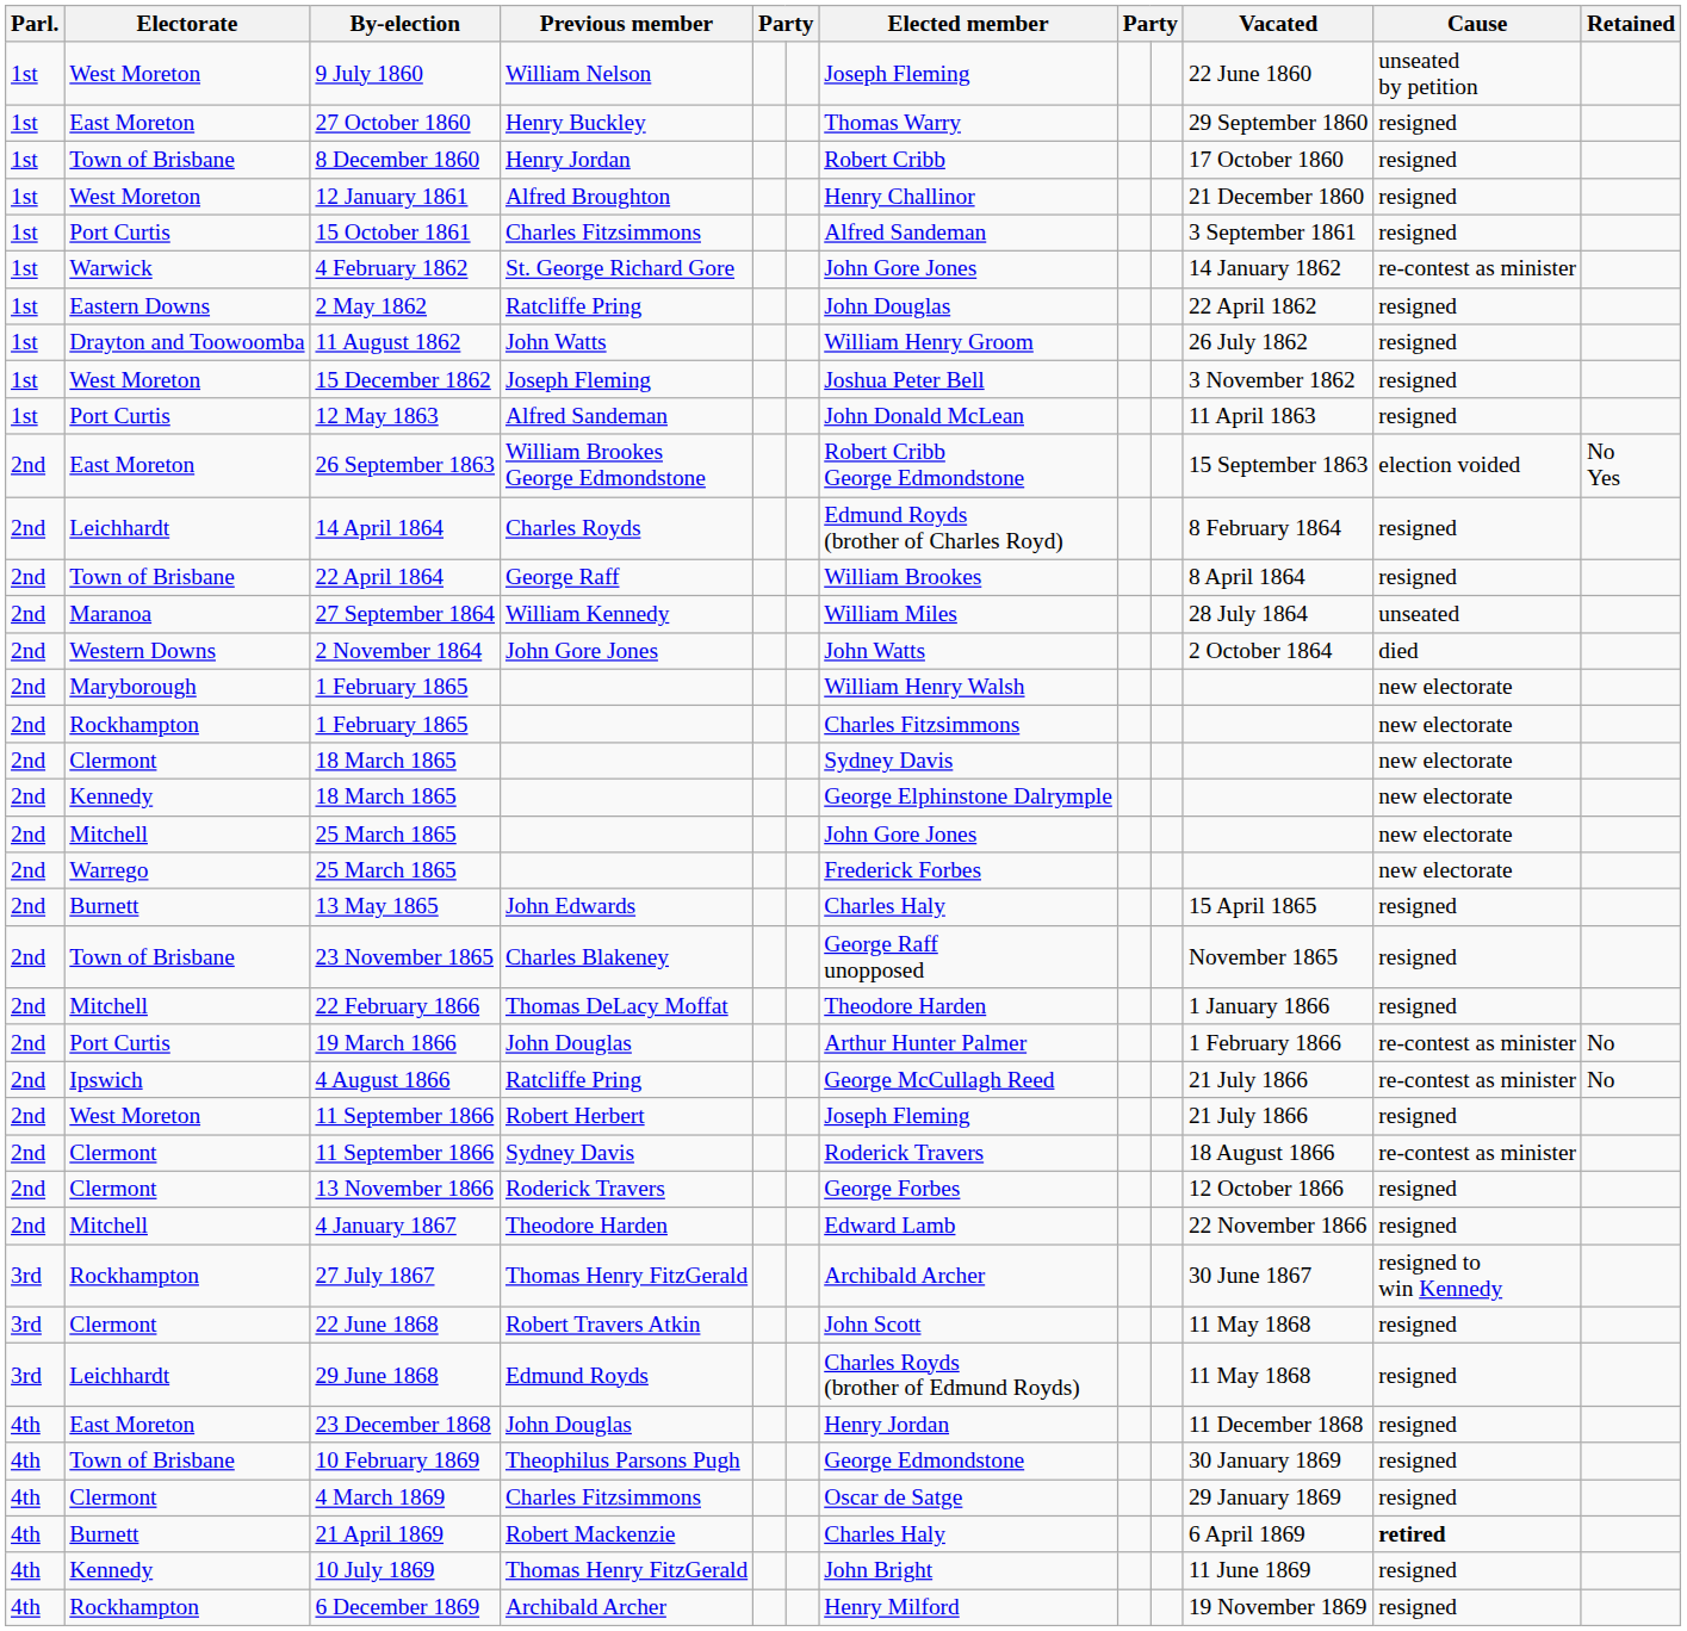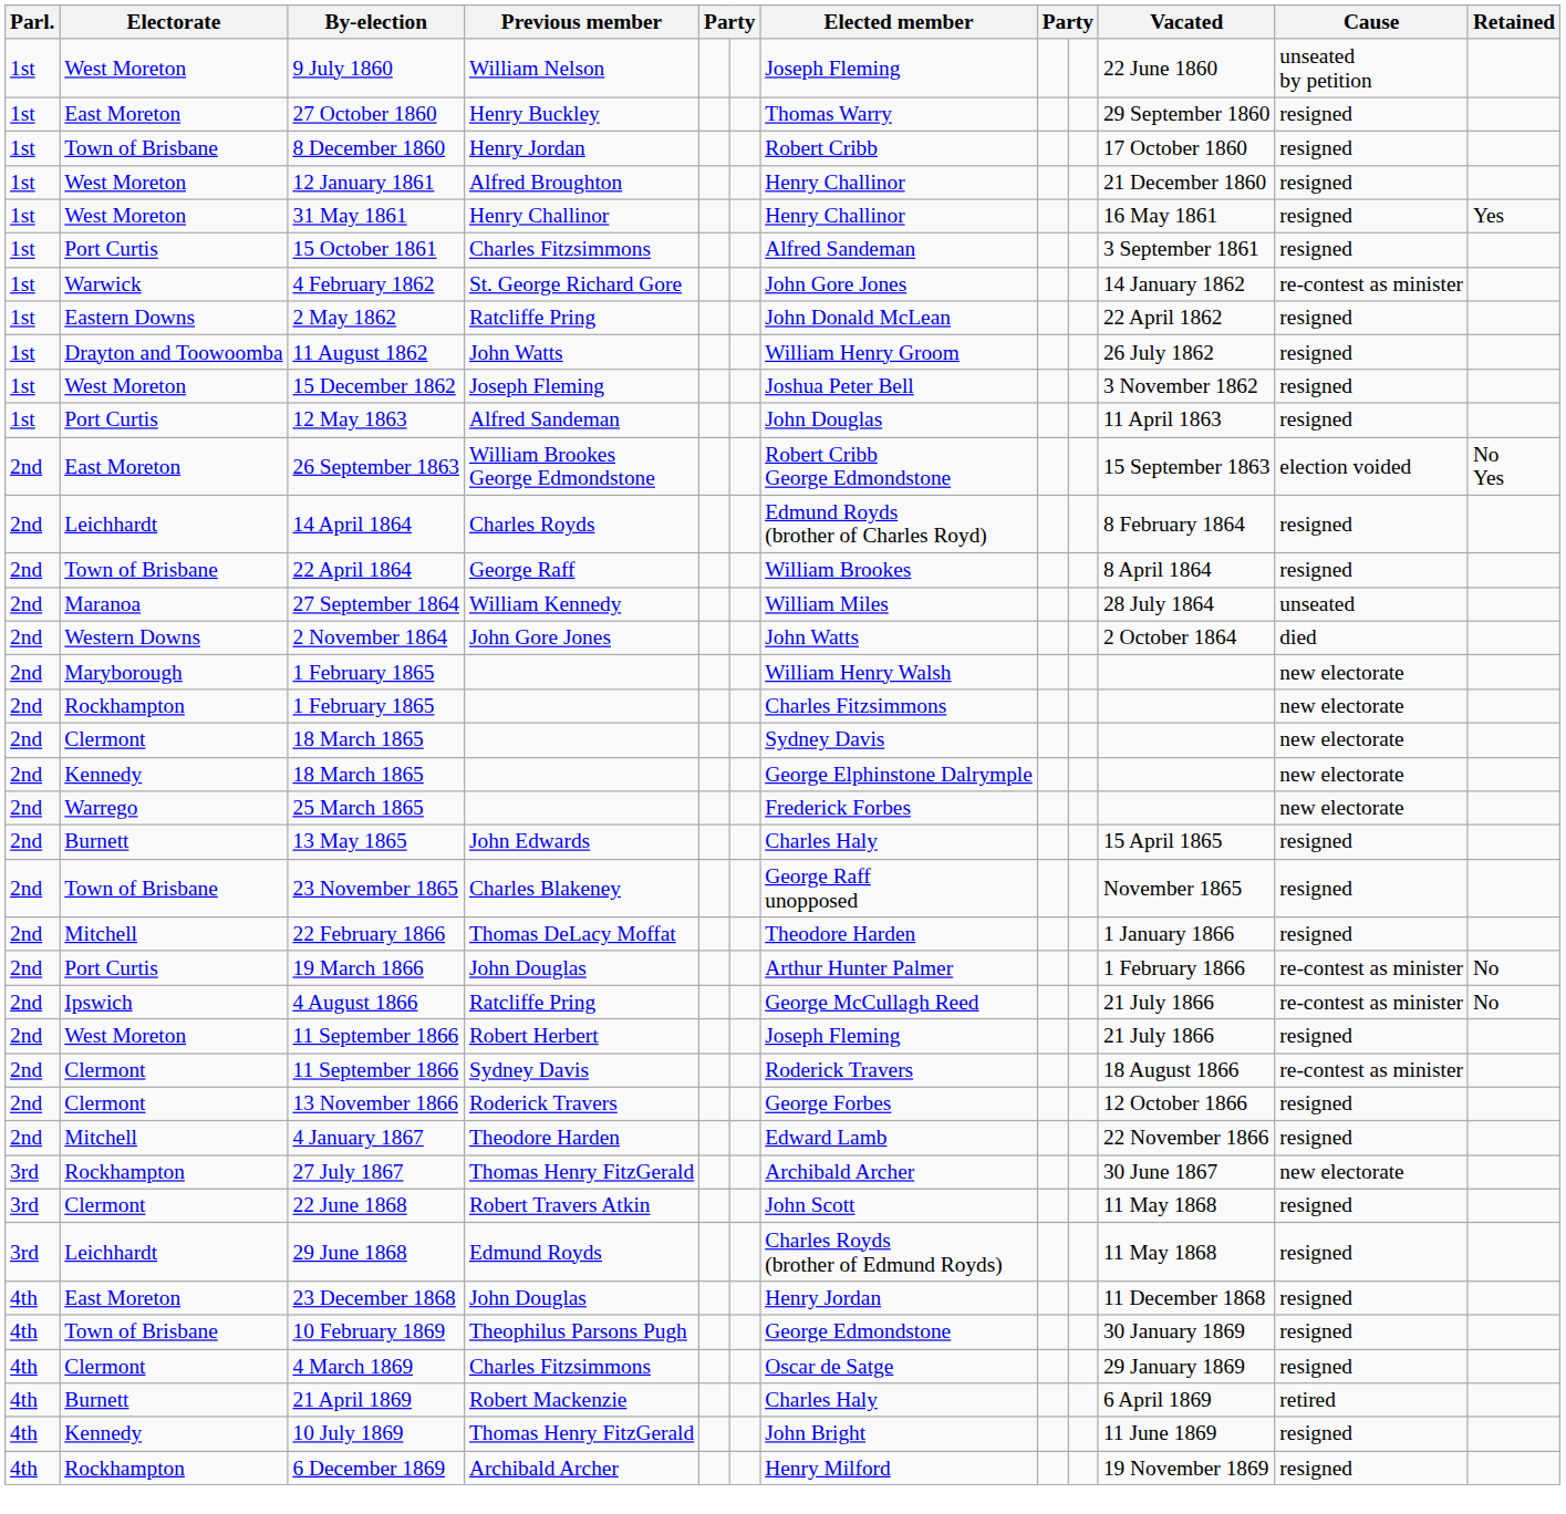 <table class="wikitable">
 <tr>
 <th>Parl.</th>
 <th>Electorate</th>
 <th>By-election</th>
 <th>Previous member</th>
 <th colspan="2">Party</th>
 <th>Elected member</th>
 <th colspan="2">Party</th>
 <th>Vacated</th>
 <th>Cause</th>
 <th>Retained</th>
 </tr>
 <tr>
 <td><a href='#'>1st</a> </td>
 <td><a href='#'>West Moreton</a> </td>
 <td><a href='#'>9 July 1860</a>  </td>
 <td><a href='#'>William Nelson</a> </td>
 <td></td>
 <td></td>
 <td><a href='#'>Joseph Fleming</a> </td>
 <td></td>
 <td></td>
 <td>22 June 1860 </td>
 <td>unseated<br>by petition </td>
 <td></td>
 </tr>
 <tr>
 <td><a href='#'>1st</a> </td>
 <td><a href='#'>East Moreton</a> </td>
 <td><a href='#'>27 October 1860</a>  </td>
 <td><a href='#'>Henry Buckley</a> </td>
 <td></td>
 <td></td>
 <td><a href='#'>Thomas Warry</a> </td>
 <td></td>
 <td></td>
 <td>29 September 1860 </td>
 <td>resigned </td>
 <td></td>
 </tr>
 <tr>
 <td><a href='#'>1st</a> </td>
 <td><a href='#'>Town of Brisbane</a> </td>
 <td><a href='#'>8 December 1860</a>  </td>
 <td><a href='#'>Henry Jordan</a> </td>
 <td></td>
 <td></td>
 <td><a href='#'>Robert Cribb</a> </td>
 <td></td>
 <td></td>
 <td>17 October 1860 </td>
 <td>resigned </td>
 <td></td>
 </tr>
 <tr>
 <td><a href='#'>1st</a> </td>
 <td><a href='#'>West Moreton</a> </td>
 <td><a href='#'>12 January 1861</a>  </td>
 <td><a href='#'>Alfred Broughton</a> </td>
 <td></td>
 <td></td>
 <td><a href='#'>Henry Challinor</a> </td>
 <td></td>
 <td></td>
 <td>21 December 1860 </td>
 <td>resigned </td>
 <td></td>
 </tr>
 <tr>
 <td><a href='#'>1st</a> </td>
+<td><a href='#'>West Moreton</a> </td>
+<td><a href='#'>31 May 1861</a>  </td>
+<td><a href='#'>Henry Challinor</a> </td>
+<td></td>
+<td></td>
+<td><a href='#'>Henry Challinor</a> </td>
+<td></td>
+<td></td>
+<td>16 May 1861 </td>
+<td>resigned </td>
+<td>Yes</td>
+</tr>
+<tr>
+<td><a href='#'>1st</a> </td>
 <td><a href='#'>Port Curtis</a> </td>
 <td><a href='#'>15 October 1861</a>  </td>
 <td><a href='#'>Charles Fitzsimmons</a> </td>
 <td></td>
 <td></td>
 <td><a href='#'>Alfred Sandeman</a> </td>
 <td></td>
 <td></td>
 <td>3 September 1861 </td>
 <td>resigned </td>
 <td></td>
 </tr>
 <tr>
 <td><a href='#'>1st</a> </td>
 <td><a href='#'>Warwick</a> </td>
 <td><a href='#'>4 February 1862</a>  </td>
 <td><a href='#'>St. George Richard Gore</a> </td>
 <td></td>
 <td></td>
 <td><a href='#'>John Gore Jones</a> </td>
 <td></td>
 <td></td>
 <td>14 January 1862 </td>
 <td>re-contest as minister</td>
 <td></td>
 </tr>
 <tr>
 <td><a href='#'>1st</a> </td>
 <td><a href='#'>Eastern Downs</a> </td>
 <td><a href='#'>2 May 1862</a>  </td>
 <td><a href='#'>Ratcliffe Pring</a> </td>
 <td></td>
 <td></td>
-<td><a href='#'>John Douglas</a> </td>
+<td><a href='#'>John Donald McLean</a> </td>
 <td></td>
 <td></td>
 <td>22 April 1862 </td>
 <td>resigned</td>
 <td></td>
 </tr>
 <tr>
 <td><a href='#'>1st</a> </td>
 <td><a href='#'>Drayton and Toowoomba</a> </td>
 <td><a href='#'>11 August 1862</a>  </td>
 <td><a href='#'>John Watts</a> </td>
 <td></td>
 <td></td>
 <td><a href='#'>William Henry Groom</a> </td>
 <td></td>
 <td></td>
 <td>26 July 1862 </td>
 <td>resigned</td>
 <td></td>
 </tr>
 <tr>
 <td><a href='#'>1st</a> </td>
 <td><a href='#'>West Moreton</a> </td>
 <td><a href='#'>15 December 1862</a>  </td>
 <td><a href='#'>Joseph Fleming</a> </td>
 <td></td>
 <td></td>
 <td><a href='#'>Joshua Peter Bell</a> </td>
 <td></td>
 <td></td>
 <td>3 November 1862 </td>
 <td>resigned</td>
 <td></td>
 </tr>
 <tr>
 <td><a href='#'>1st</a> </td>
 <td><a href='#'>Port Curtis</a> </td>
 <td><a href='#'>12 May 1863</a>  </td>
 <td><a href='#'>Alfred Sandeman</a> </td>
 <td></td>
 <td></td>
-<td><a href='#'>John Donald McLean</a> </td>
+<td><a href='#'>John Douglas</a> </td>
 <td></td>
 <td></td>
 <td>11 April 1863 </td>
 <td>resigned </td>
 <td></td>
 </tr>
 <tr>
 <td><a href='#'>2nd</a> </td>
 <td><a href='#'>East Moreton</a> </td>
 <td><a href='#'>26 September 1863</a>  </td>
 <td><a href='#'>William Brookes</a><br><a href='#'>George Edmondstone</a> </td>
 <td></td>
 <td></td>
 <td><a href='#'>Robert Cribb</a><br><a href='#'>George Edmondstone</a> </td>
 <td></td>
 <td></td>
 <td>15 September 1863 </td>
 <td>election voided </td>
 <td>No<br>Yes</td>
 </tr>
 <tr>
 <td><a href='#'>2nd</a> </td>
 <td><a href='#'>Leichhardt</a> </td>
 <td><a href='#'>14 April 1864</a>  </td>
 <td><a href='#'>Charles Royds</a> </td>
 <td></td>
 <td></td>
 <td><a href='#'>Edmund Royds</a><br>(brother of Charles Royd) </td>
 <td></td>
 <td></td>
 <td>8 February 1864 </td>
 <td>resigned </td>
 <td></td>
 </tr>
 <tr>
 <td><a href='#'>2nd</a> </td>
 <td><a href='#'>Town of Brisbane</a> </td>
 <td><a href='#'>22 April 1864</a>  </td>
 <td><a href='#'>George Raff</a> </td>
 <td></td>
 <td></td>
 <td><a href='#'>William Brookes</a> </td>
 <td></td>
 <td></td>
 <td>8 April 1864 </td>
 <td>resigned </td>
 <td></td>
 </tr>
 <tr>
 <td><a href='#'>2nd</a> </td>
 <td><a href='#'>Maranoa</a> </td>
 <td><a href='#'>27 September 1864</a>  </td>
 <td><a href='#'>William Kennedy</a> </td>
 <td></td>
 <td></td>
 <td><a href='#'>William Miles</a> </td>
 <td></td>
 <td></td>
 <td>28 July 1864 </td>
 <td>unseated </td>
 <td></td>
 </tr>
 <tr>
 <td><a href='#'>2nd</a> </td>
 <td><a href='#'>Western Downs</a> </td>
 <td><a href='#'>2 November 1864</a>  </td>
 <td><a href='#'>John Gore Jones</a> </td>
 <td></td>
 <td></td>
 <td><a href='#'>John Watts</a> </td>
 <td></td>
 <td></td>
 <td>2 October 1864 </td>
 <td>died </td>
 <td></td>
 </tr>
 <tr>
 <td><a href='#'>2nd</a> </td>
 <td><a href='#'>Maryborough</a> </td>
 <td><a href='#'>1 February 1865</a>  </td>
 <td></td>
 <td></td>
 <td></td>
 <td><a href='#'>William Henry Walsh</a> </td>
 <td></td>
 <td></td>
 <td></td>
 <td>new electorate</td>
 <td></td>
 </tr>
 <tr>
 <td><a href='#'>2nd</a> </td>
 <td><a href='#'>Rockhampton</a> </td>
 <td><a href='#'>1 February 1865</a>  </td>
 <td></td>
 <td></td>
 <td></td>
 <td><a href='#'>Charles Fitzsimmons</a> </td>
 <td></td>
 <td></td>
 <td></td>
 <td>new electorate </td>
 <td></td>
 </tr>
 <tr>
 <td><a href='#'>2nd</a> </td>
 <td><a href='#'>Clermont</a> </td>
 <td><a href='#'>18 March 1865</a>  </td>
 <td></td>
 <td></td>
 <td></td>
 <td><a href='#'>Sydney Davis</a> </td>
 <td></td>
 <td></td>
 <td></td>
 <td>new electorate</td>
 <td></td>
 </tr>
 <tr>
 <td><a href='#'>2nd</a> </td>
 <td><a href='#'>Kennedy</a> </td>
 <td><a href='#'>18 March 1865</a>  </td>
 <td></td>
 <td></td>
 <td></td>
 <td><a href='#'>George Elphinstone Dalrymple</a> </td>
-<td></td>
-<td></td>
-<td></td>
-<td>new electorate</td>
-<td></td>
-</tr>
-<tr>
-<td><a href='#'>2nd</a> </td>
-<td><a href='#'>Mitchell</a> </td>
-<td><a href='#'>25 March 1865</a>  </td>
-<td></td>
-<td></td>
-<td></td>
-<td><a href='#'>John Gore Jones</a> </td>
 <td></td>
 <td></td>
 <td></td>
 <td>new electorate</td>
 <td></td>
 </tr>
 <tr>
 <td><a href='#'>2nd</a> </td>
 <td><a href='#'>Warrego</a> </td>
 <td><a href='#'>25 March 1865</a>  </td>
 <td></td>
 <td></td>
 <td></td>
 <td><a href='#'>Frederick Forbes</a> </td>
 <td></td>
 <td></td>
 <td></td>
 <td>new electorate</td>
 <td></td>
 </tr>
 <tr>
 <td><a href='#'>2nd</a> </td>
 <td><a href='#'>Burnett</a> </td>
 <td><a href='#'>13 May 1865</a>  </td>
 <td><a href='#'>John Edwards</a> </td>
 <td></td>
 <td></td>
 <td><a href='#'>Charles Haly</a> </td>
 <td></td>
 <td></td>
 <td>15 April 1865 </td>
 <td>resigned </td>
 <td></td>
 </tr>
 <tr>
 <td><a href='#'>2nd</a> </td>
 <td><a href='#'>Town of Brisbane</a> </td>
 <td><a href='#'>23 November 1865</a>  </td>
 <td><a href='#'>Charles Blakeney</a> </td>
 <td></td>
 <td></td>
 <td><a href='#'>George Raff</a><br>unopposed </td>
 <td></td>
 <td></td>
 <td>November 1865 </td>
 <td>resigned </td>
 <td></td>
 </tr>
 <tr>
 <td><a href='#'>2nd</a> </td>
 <td><a href='#'>Mitchell</a> </td>
 <td><a href='#'>22 February 1866</a>  </td>
 <td><a href='#'>Thomas DeLacy Moffat</a> </td>
 <td></td>
 <td></td>
 <td><a href='#'>Theodore Harden</a> </td>
 <td></td>
 <td></td>
 <td>1 January 1866 </td>
 <td>resigned </td>
 <td></td>
 </tr>
 <tr>
 <td><a href='#'>2nd</a> </td>
 <td><a href='#'>Port Curtis</a> </td>
 <td><a href='#'>19 March 1866</a>  </td>
 <td><a href='#'>John Douglas</a> </td>
 <td></td>
 <td></td>
 <td><a href='#'>Arthur Hunter Palmer</a> </td>
 <td></td>
 <td></td>
 <td>1 February 1866 </td>
 <td>re-contest as minister </td>
 <td>No </td>
 </tr>
 <tr>
 <td><a href='#'>2nd</a> </td>
 <td><a href='#'>Ipswich</a> </td>
 <td><a href='#'>4 August 1866</a>  </td>
 <td><a href='#'>Ratcliffe Pring</a> </td>
 <td></td>
 <td></td>
 <td><a href='#'>George McCullagh Reed</a> </td>
 <td></td>
 <td></td>
 <td>21 July 1866 </td>
 <td>re-contest as minister </td>
 <td>No </td>
 </tr>
 <tr>
 <td><a href='#'>2nd</a> </td>
 <td><a href='#'>West Moreton</a> </td>
 <td><a href='#'>11 September 1866</a>  </td>
 <td><a href='#'>Robert Herbert</a> </td>
 <td></td>
 <td></td>
 <td><a href='#'>Joseph Fleming</a> </td>
 <td></td>
 <td></td>
 <td>21 July 1866 </td>
 <td>resigned </td>
 <td></td>
 </tr>
 <tr>
 <td><a href='#'>2nd</a> </td>
 <td><a href='#'>Clermont</a> </td>
 <td><a href='#'>11 September 1866</a>  </td>
 <td><a href='#'>Sydney Davis</a> </td>
 <td></td>
 <td></td>
 <td><a href='#'>Roderick Travers</a> </td>
 <td></td>
 <td></td>
 <td>18 August 1866 </td>
 <td>re-contest as minister</td>
 <td></td>
 </tr>
 <tr>
 <td><a href='#'>2nd</a> </td>
 <td><a href='#'>Clermont</a> </td>
 <td><a href='#'>13 November 1866</a>  </td>
 <td><a href='#'>Roderick Travers</a> </td>
 <td></td>
 <td></td>
 <td><a href='#'>George Forbes</a> </td>
 <td></td>
 <td></td>
 <td>12 October 1866 </td>
 <td>resigned </td>
 <td></td>
 </tr>
 <tr>
 <td><a href='#'>2nd</a> </td>
 <td><a href='#'>Mitchell</a> </td>
 <td><a href='#'>4 January 1867</a>  </td>
 <td><a href='#'>Theodore Harden</a> </td>
 <td></td>
 <td></td>
 <td><a href='#'>Edward Lamb</a> </td>
 <td></td>
 <td></td>
 <td>22 November 1866 </td>
 <td>resigned </td>
 <td></td>
 </tr>
 <tr>
 <td><a href='#'>3rd</a> </td>
 <td><a href='#'>Rockhampton</a> </td>
 <td><a href='#'>27 July 1867</a>  </td>
 <td><a href='#'>Thomas Henry FitzGerald</a> </td>
 <td></td>
 <td></td>
 <td><a href='#'>Archibald Archer</a> </td>
 <td></td>
 <td></td>
 <td>30 June 1867 </td>
-<td>resigned to<br>win <a href='#'>Kennedy</a> </td>
+<td>new electorate</td>
 <td></td>
 </tr>
 <tr>
 <td><a href='#'>3rd</a> </td>
 <td><a href='#'>Clermont</a> </td>
 <td><a href='#'>22 June 1868</a>  </td>
 <td><a href='#'>Robert Travers Atkin</a> </td>
 <td></td>
 <td></td>
 <td><a href='#'>John Scott</a> </td>
 <td></td>
 <td></td>
 <td>11 May 1868 </td>
 <td>resigned </td>
 <td></td>
 </tr>
 <tr>
 <td><a href='#'>3rd</a> </td>
 <td><a href='#'>Leichhardt</a> </td>
 <td><a href='#'>29 June 1868</a>  </td>
 <td><a href='#'>Edmund Royds</a> </td>
 <td></td>
 <td></td>
 <td><a href='#'>Charles Royds</a><br>(brother of Edmund Royds) </td>
 <td></td>
 <td></td>
 <td>11 May 1868 </td>
 <td>resigned </td>
 <td></td>
 </tr>
 <tr>
 <td><a href='#'>4th</a> </td>
 <td><a href='#'>East Moreton</a> </td>
 <td><a href='#'>23 December 1868</a>  </td>
 <td><a href='#'>John Douglas</a> </td>
 <td></td>
 <td></td>
 <td><a href='#'>Henry Jordan</a> </td>
 <td></td>
 <td></td>
 <td>11 December 1868 </td>
 <td>resigned </td>
 <td></td>
 </tr>
 <tr>
 <td><a href='#'>4th</a> </td>
 <td><a href='#'>Town of Brisbane</a> </td>
 <td><a href='#'>10 February 1869</a>  </td>
 <td><a href='#'>Theophilus Parsons Pugh</a> </td>
 <td></td>
 <td></td>
 <td><a href='#'>George Edmondstone</a> </td>
 <td></td>
 <td></td>
 <td>30 January 1869 </td>
 <td>resigned </td>
 <td></td>
 </tr>
 <tr>
 <td><a href='#'>4th</a> </td>
 <td><a href='#'>Clermont</a> </td>
 <td><a href='#'>4 March 1869</a>  </td>
 <td><a href='#'>Charles Fitzsimmons</a> </td>
 <td></td>
 <td></td>
 <td><a href='#'>Oscar de Satge</a> </td>
 <td></td>
 <td></td>
 <td>29 January 1869 </td>
 <td>resigned </td>
 <td></td>
 </tr>
 <tr>
 <td><a href='#'>4th</a> </td>
 <td><a href='#'>Burnett</a> </td>
 <td><a href='#'>21 April 1869</a>  </td>
 <td><a href='#'>Robert Mackenzie</a> </td>
 <td></td>
 <td></td>
 <td><a href='#'>Charles Haly</a> </td>
 <td></td>
 <td></td>
 <td>6 April 1869 </td>
-<td><strong>retired </strong></td>
+<td>retired </td>
 <td></td>
 </tr>
 <tr>
 <td><a href='#'>4th</a> </td>
 <td><a href='#'>Kennedy</a> </td>
 <td><a href='#'>10 July 1869</a>  </td>
 <td><a href='#'>Thomas Henry FitzGerald</a> </td>
 <td></td>
 <td></td>
 <td><a href='#'>John Bright</a> </td>
 <td></td>
 <td></td>
 <td>11 June 1869 </td>
 <td>resigned </td>
 <td></td>
 </tr>
 <tr>
 <td><a href='#'>4th</a> </td>
 <td><a href='#'>Rockhampton</a> </td>
 <td><a href='#'>6 December 1869</a>  </td>
 <td><a href='#'>Archibald Archer</a> </td>
 <td></td>
 <td></td>
 <td><a href='#'>Henry Milford</a> </td>
 <td></td>
 <td></td>
 <td>19 November 1869 </td>
 <td>resigned </td>
 <td></td>
 </tr>
 </table>
